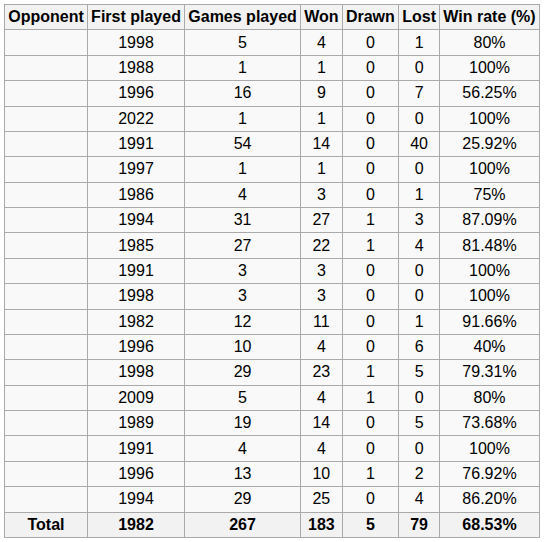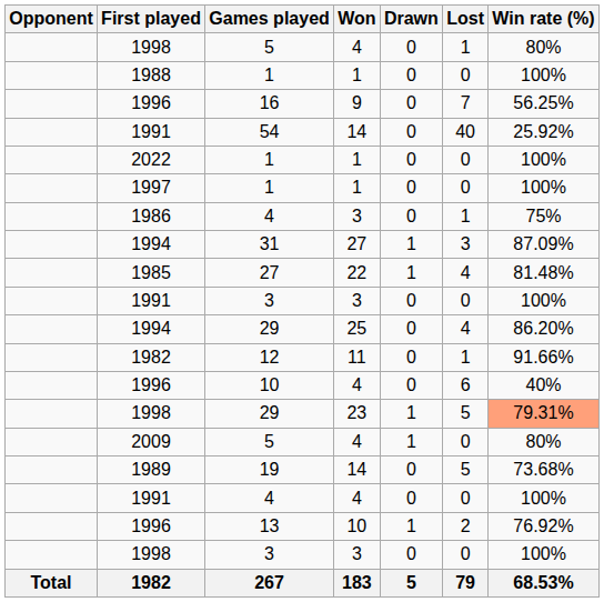 <table class="wikitable sortable" style="text-align: center;">
 <tr>
 <th>Opponent</th>
 <th>First played</th>
 <th>Games played</th>
 <th>Won</th>
 <th>Drawn</th>
 <th>Lost</th>
 <th>Win rate (%)</th>
 </tr>
 <tr>
 <td style="text-align: left;"></td>
 <td>1998</td>
 <td>5</td>
 <td>4</td>
 <td>0</td>
 <td>1</td>
 <td>80%</td>
 </tr>
 <tr>
 <td style="text-align: left;"></td>
 <td>1988</td>
 <td>1</td>
 <td>1</td>
 <td>0</td>
 <td>0</td>
 <td>100%</td>
 </tr>
 <tr>
 <td style="text-align: left;"></td>
 <td>1996</td>
 <td>16</td>
 <td>9</td>
 <td>0</td>
 <td>7</td>
 <td>56.25%</td>
 </tr>
 <tr>
 <td style="text-align: left;"></td>
+<td>1991</td>
+<td>54</td>
+<td>14</td>
+<td>0</td>
+<td>40</td>
+<td>25.92%</td>
+</tr>
+<tr>
+<td style="text-align: left;"></td>
 <td>2022</td>
 <td>1</td>
 <td>1</td>
 <td>0</td>
 <td>0</td>
 <td>100%</td>
-</tr>
-<tr>
-<td style="text-align: left;"></td>
-<td>1991</td>
-<td>54</td>
-<td>14</td>
-<td>0</td>
-<td>40</td>
-<td>25.92%</td>
 </tr>
 <tr>
 <td style="text-align: left;"></td>
 <td>1997</td>
 <td>1</td>
 <td>1</td>
 <td>0</td>
 <td>0</td>
 <td>100%</td>
 </tr>
 <tr>
 <td style="text-align: left;"></td>
 <td>1986</td>
 <td>4</td>
 <td>3</td>
 <td>0</td>
 <td>1</td>
 <td>75%</td>
 </tr>
 <tr>
 <td style="text-align: left;"></td>
 <td>1994</td>
 <td>31</td>
 <td>27</td>
 <td>1</td>
 <td>3</td>
 <td>87.09%</td>
 </tr>
 <tr>
 <td style="text-align: left;"></td>
 <td>1985</td>
 <td>27</td>
 <td>22</td>
 <td>1</td>
 <td>4</td>
 <td>81.48%</td>
 </tr>
 <tr>
 <td style="text-align: left;"></td>
 <td>1991</td>
 <td>3</td>
 <td>3</td>
 <td>0</td>
 <td>0</td>
 <td>100%</td>
 </tr>
 <tr>
 <td style="text-align: left;"></td>
-<td>1998</td>
-<td>3</td>
-<td>3</td>
+<td>1994</td>
+<td>29</td>
+<td>25</td>
 <td>0</td>
-<td>0</td>
-<td>100%</td>
+<td>4</td>
+<td>86.20%</td>
 </tr>
 <tr>
 <td style="text-align: left;"></td>
 <td>1982</td>
 <td>12</td>
 <td>11</td>
 <td>0</td>
 <td>1</td>
 <td>91.66%</td>
 </tr>
 <tr>
 <td style="text-align: left;"></td>
 <td>1996</td>
 <td>10</td>
 <td>4</td>
 <td>0</td>
 <td>6</td>
 <td>40%</td>
 </tr>
 <tr>
 <td style="text-align: left;"></td>
 <td>1998</td>
 <td>29</td>
 <td>23</td>
 <td>1</td>
 <td>5</td>
-<td>79.31%</td>
+<td style="background: lightsalmon;">79.31%</td>
 </tr>
 <tr>
 <td style="text-align: left;"></td>
 <td>2009</td>
 <td>5</td>
 <td>4</td>
 <td>1</td>
 <td>0</td>
 <td>80%</td>
 </tr>
 <tr>
 <td style="text-align: left;"></td>
 <td>1989</td>
 <td>19</td>
 <td>14</td>
 <td>0</td>
 <td>5</td>
 <td>73.68%</td>
 </tr>
 <tr>
 <td style="text-align: left;"></td>
 <td>1991</td>
 <td>4</td>
 <td>4</td>
 <td>0</td>
 <td>0</td>
 <td>100%</td>
 </tr>
 <tr>
 <td style="text-align: left;"></td>
 <td>1996</td>
 <td>13</td>
 <td>10</td>
 <td>1</td>
 <td>2</td>
 <td>76.92%</td>
 </tr>
 <tr>
 <td style="text-align: left;"></td>
-<td>1994</td>
-<td>29</td>
-<td>25</td>
+<td>1998</td>
+<td>3</td>
+<td>3</td>
 <td>0</td>
-<td>4</td>
-<td>86.20%</td>
+<td>0</td>
+<td>100%</td>
 </tr>
 <tr>
 <th>Total</th>
 <th>1982</th>
 <th>267</th>
 <th>183</th>
 <th>5</th>
 <th>79</th>
 <th>68.53%</th>
 </tr>
 </table>
